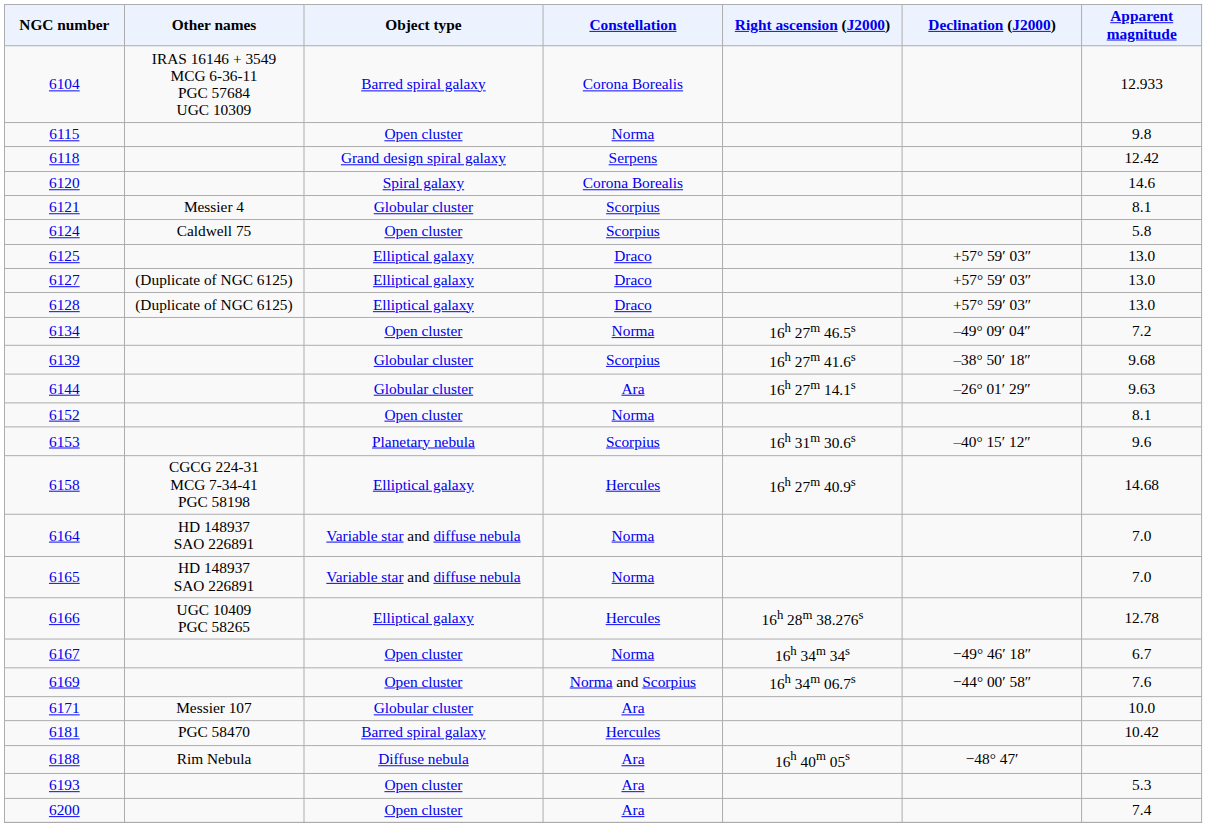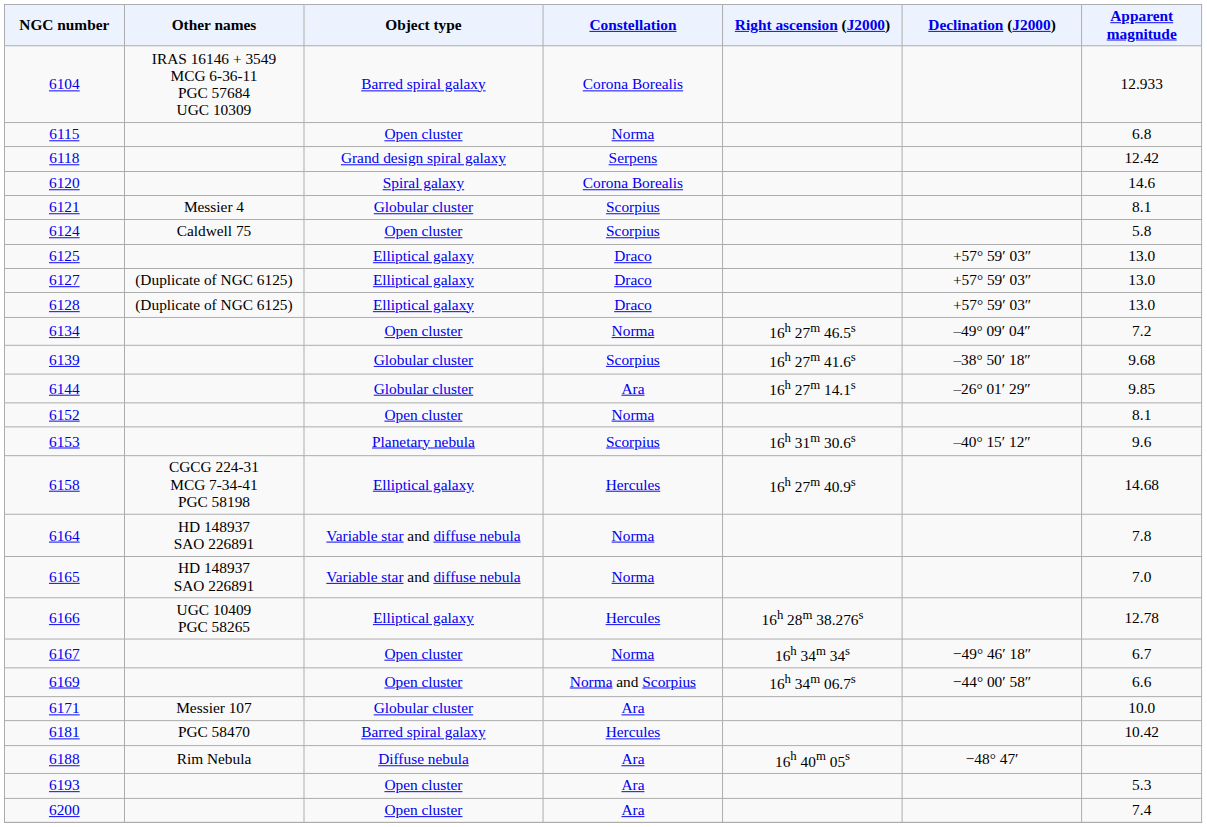 <table class="wikitable sortable sticky-header sort-under" style="text-align: center;">
 <tr>
 <th style="background-color:#edf3fe; width: 10%;">NGC number</th>
 <th style="background-color:#edf3fe; width: 15%;">Other names</th>
 <th style="background-color:#edf3fe; width: 20%;">Object type</th>
 <th style="background-color:#edf3fe; width: 15%;"><a href='#'>Constellation</a></th>
 <th style="background-color:#edf3fe; width: 15%;"><a href='#'>Right ascension</a> (<a href='#'>J2000</a>)</th>
 <th style="background-color:#edf3fe; width: 15%;"><a href='#'>Declination</a> (<a href='#'>J2000</a>)</th>
 <th style="background-color:#edf3fe; width: 10%;"><a href='#'>Apparent magnitude</a></th>
 </tr>
 <tr>
 <td><a href='#'>6104</a></td>
 <td>IRAS 16146 + 3549 <br> MCG 6-36-11 <br> PGC 57684 <br> UGC 10309</td>
 <td><a href='#'>Barred spiral galaxy</a></td>
 <td><a href='#'>Corona Borealis</a></td>
 <td></td>
 <td></td>
 <td>12.933</td>
 </tr>
 <tr>
 <td><a href='#'>6115</a></td>
 <td></td>
 <td><a href='#'>Open cluster</a></td>
 <td><a href='#'>Norma</a></td>
 <td></td>
 <td></td>
-<td>9.8</td>
+<td>6.8</td>
 </tr>
 <tr>
 <td><a href='#'>6118</a></td>
 <td></td>
 <td><a href='#'>Grand design spiral galaxy</a></td>
 <td><a href='#'>Serpens</a></td>
 <td></td>
 <td></td>
 <td>12.42</td>
 </tr>
 <tr>
 <td><a href='#'>6120</a></td>
 <td></td>
 <td><a href='#'>Spiral galaxy</a></td>
 <td><a href='#'>Corona Borealis</a></td>
 <td></td>
 <td></td>
 <td>14.6</td>
 </tr>
 <tr>
 <td><a href='#'>6121</a></td>
 <td>Messier 4</td>
 <td><a href='#'>Globular cluster</a></td>
 <td><a href='#'>Scorpius</a></td>
 <td></td>
 <td></td>
 <td>8.1</td>
 </tr>
 <tr>
 <td><a href='#'>6124</a></td>
 <td>Caldwell 75</td>
 <td><a href='#'>Open cluster</a></td>
 <td><a href='#'>Scorpius</a></td>
 <td></td>
 <td></td>
 <td>5.8</td>
 </tr>
 <tr>
 <td><a href='#'>6125</a></td>
 <td></td>
 <td><a href='#'>Elliptical galaxy</a></td>
 <td><a href='#'>Draco</a></td>
 <td></td>
 <td>+57° 59′ 03″</td>
 <td>13.0</td>
 </tr>
 <tr>
 <td><a href='#'>6127</a></td>
 <td>(Duplicate of NGC 6125)</td>
 <td><a href='#'>Elliptical galaxy</a></td>
 <td><a href='#'>Draco</a></td>
 <td></td>
 <td>+57° 59′ 03″</td>
 <td>13.0</td>
 </tr>
 <tr>
 <td><a href='#'>6128</a></td>
 <td>(Duplicate of NGC 6125)</td>
 <td><a href='#'>Elliptical galaxy</a></td>
 <td><a href='#'>Draco</a></td>
 <td></td>
 <td>+57° 59′ 03″</td>
 <td>13.0</td>
 </tr>
 <tr>
 <td><a href='#'>6134</a></td>
 <td></td>
 <td><a href='#'>Open cluster</a></td>
 <td><a href='#'>Norma</a></td>
 <td>16<sup>h</sup> 27<sup>m</sup> 46.5<sup>s</sup></td>
 <td>–49° 09′ 04″</td>
 <td>7.2</td>
 </tr>
 <tr>
 <td><a href='#'>6139</a></td>
 <td></td>
 <td><a href='#'>Globular cluster</a></td>
 <td><a href='#'>Scorpius</a></td>
 <td>16<sup>h</sup> 27<sup>m</sup> 41.6<sup>s</sup></td>
 <td>–38° 50′ 18″</td>
 <td>9.68</td>
 </tr>
 <tr>
 <td><a href='#'>6144</a></td>
 <td></td>
 <td><a href='#'>Globular cluster</a></td>
 <td><a href='#'>Ara</a></td>
 <td>16<sup>h</sup> 27<sup>m</sup> 14.1<sup>s</sup></td>
 <td>–26° 01′ 29″</td>
-<td>9.63</td>
+<td>9.85</td>
 </tr>
 <tr>
 <td><a href='#'>6152</a></td>
 <td></td>
 <td><a href='#'>Open cluster</a></td>
 <td><a href='#'>Norma</a></td>
 <td></td>
 <td></td>
 <td>8.1</td>
 </tr>
 <tr>
 <td><a href='#'>6153</a></td>
 <td></td>
 <td><a href='#'>Planetary nebula</a></td>
 <td><a href='#'>Scorpius</a></td>
 <td>16<sup>h</sup> 31<sup>m</sup> 30.6<sup>s</sup></td>
 <td>–40° 15′ 12″</td>
 <td>9.6</td>
 </tr>
 <tr>
 <td><a href='#'>6158</a></td>
 <td>CGCG 224-31<br>MCG 7-34-41<br>PGC 58198</td>
 <td><a href='#'>Elliptical galaxy</a></td>
 <td><a href='#'>Hercules</a></td>
 <td>16<sup>h</sup> 27<sup>m</sup> 40.9<sup>s</sup></td>
 <td></td>
 <td>14.68</td>
 </tr>
 <tr>
 <td><a href='#'>6164</a></td>
 <td>HD 148937<br>SAO 226891</td>
 <td><a href='#'>Variable star</a> and <a href='#'>diffuse nebula</a></td>
 <td><a href='#'>Norma</a></td>
 <td></td>
 <td></td>
-<td>7.0</td>
+<td>7.8</td>
 </tr>
 <tr>
 <td><a href='#'>6165</a></td>
 <td>HD 148937<br>SAO 226891</td>
 <td><a href='#'>Variable star</a> and <a href='#'>diffuse nebula</a></td>
 <td><a href='#'>Norma</a></td>
 <td></td>
 <td></td>
 <td>7.0</td>
 </tr>
 <tr>
 <td><a href='#'>6166</a></td>
 <td>UGC 10409<br>PGC 58265</td>
 <td><a href='#'>Elliptical galaxy</a></td>
 <td><a href='#'>Hercules</a></td>
 <td>16<sup>h</sup> 28<sup>m</sup> 38.276<sup>s</sup></td>
 <td></td>
 <td>12.78</td>
 </tr>
 <tr>
 <td><a href='#'>6167</a></td>
 <td></td>
 <td><a href='#'>Open cluster</a></td>
 <td><a href='#'>Norma</a></td>
 <td>16<sup>h</sup> 34<sup>m</sup> 34<sup>s</sup></td>
 <td>−49° 46′ 18″</td>
 <td>6.7</td>
 </tr>
 <tr>
 <td><a href='#'>6169</a></td>
 <td></td>
 <td><a href='#'>Open cluster</a></td>
 <td><a href='#'>Norma</a> and <a href='#'>Scorpius</a></td>
 <td>16<sup>h</sup> 34<sup>m</sup> 06.7<sup>s</sup></td>
 <td>−44° 00′ 58″</td>
-<td>7.6</td>
+<td>6.6</td>
 </tr>
 <tr>
 <td><a href='#'>6171</a></td>
 <td>Messier 107</td>
 <td><a href='#'>Globular cluster</a></td>
 <td><a href='#'>Ara</a></td>
 <td></td>
 <td></td>
 <td>10.0</td>
 </tr>
 <tr>
 <td><a href='#'>6181</a></td>
 <td>PGC 58470</td>
 <td><a href='#'>Barred spiral galaxy</a></td>
 <td><a href='#'>Hercules</a></td>
 <td></td>
 <td></td>
 <td>10.42</td>
 </tr>
 <tr>
 <td><a href='#'>6188</a></td>
 <td>Rim Nebula</td>
 <td><a href='#'>Diffuse nebula</a></td>
 <td><a href='#'>Ara</a></td>
 <td>16<sup>h</sup> 40<sup>m</sup> 05<sup>s</sup></td>
 <td>−48° 47′</td>
 <td></td>
 </tr>
 <tr>
 <td><a href='#'>6193</a></td>
 <td></td>
 <td><a href='#'>Open cluster</a></td>
 <td><a href='#'>Ara</a></td>
 <td></td>
 <td></td>
 <td>5.3</td>
 </tr>
 <tr>
 <td><a href='#'>6200</a></td>
 <td></td>
 <td><a href='#'>Open cluster</a></td>
 <td><a href='#'>Ara</a></td>
 <td></td>
 <td></td>
 <td>7.4</td>
 </tr>
 <tr>
 </tr>
 </table>
